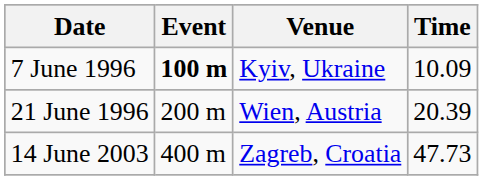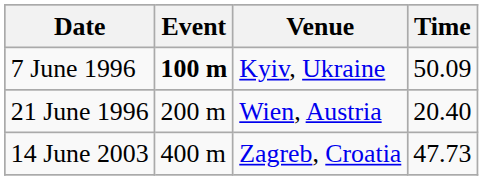 <table class="wikitable" style="font-size: 95%;">
 <tr>
 <th>Date</th>
 <th>Event</th>
 <th>Venue</th>
 <th>Time</th>
 </tr>
 <tr>
 <td>7 June 1996</td>
 <td><strong>100 m</strong></td>
 <td><a href='#'>Kyiv</a>, <a href='#'>Ukraine</a></td>
-<td>10.09</td>
+<td>50.09</td>
 </tr>
 <tr>
 <td>21 June 1996</td>
 <td>200 m</td>
 <td><a href='#'>Wien</a>, <a href='#'>Austria</a></td>
-<td>20.39</td>
+<td>20.40</td>
 </tr>
 <tr>
 <td>14 June 2003</td>
 <td>400 m</td>
 <td><a href='#'>Zagreb</a>, <a href='#'>Croatia</a></td>
 <td>47.73</td>
 </tr>
 </table>
